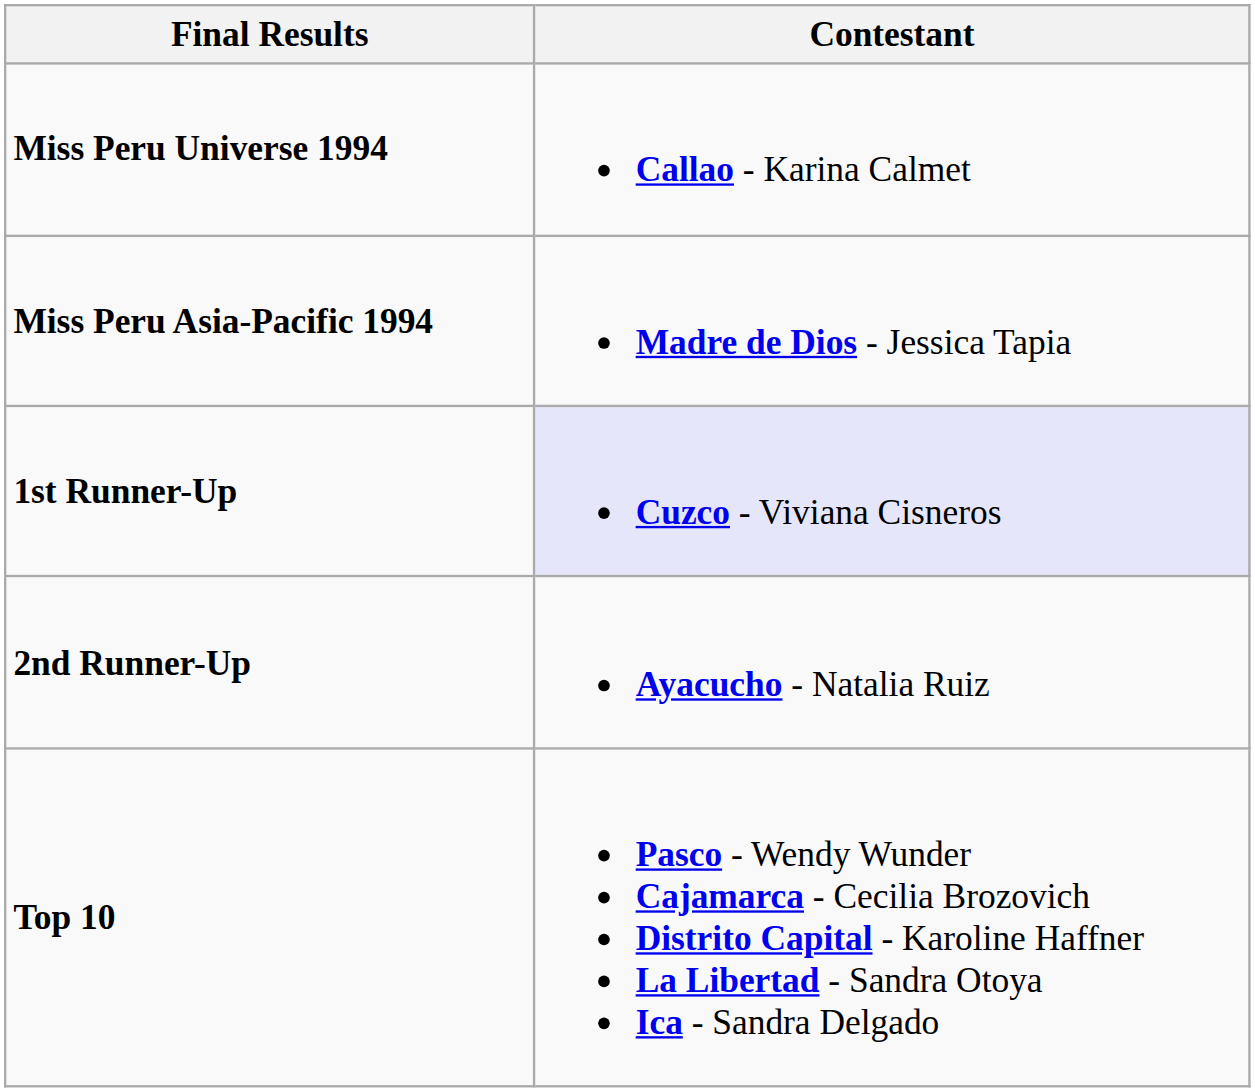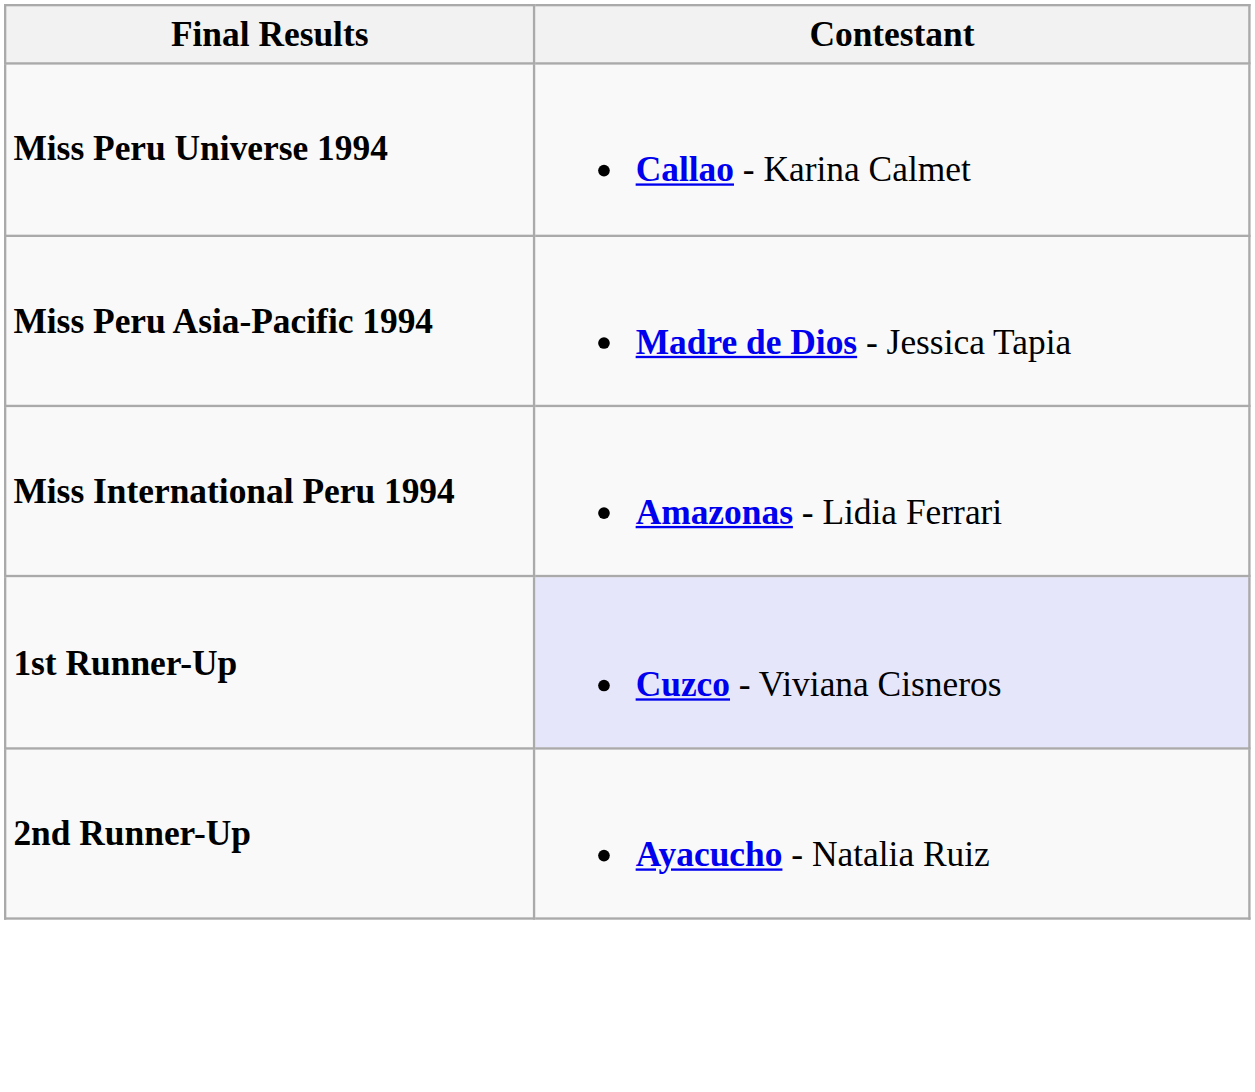 <table class="wikitable sortable" style="font-size:95%;">
 <tr>
 <th width="220">Final Results</th>
 <th width="300">Contestant</th>
 </tr>
 <tr>
 <td><strong>Miss Peru Universe 1994</strong></td>
 <td><br><ul><li> <strong><a href='#'>Callao</a></strong> - Karina Calmet</li></ul></td>
 </tr>
 <tr>
 <td><strong>Miss Peru Asia-Pacific 1994</strong></td>
 <td><br><ul><li> <strong><a href='#'>Madre de Dios</a></strong> - Jessica Tapia</li></ul></td>
 </tr>
 <tr>
+<td><strong>Miss International Peru 1994</strong></td>
+<td><br><ul><li> <strong><a href='#'>Amazonas</a></strong> - Lidia Ferrari</li></ul></td>
+</tr>
+<tr>
 <td><strong>1st Runner-Up</strong></td>
 <td style="background: lavender;"><br><ul><li> <strong><a href='#'>Cuzco</a></strong> - Viviana Cisneros</li></ul></td>
 </tr>
 <tr>
 <td><strong>2nd Runner-Up</strong></td>
 <td><br><ul><li> <strong><a href='#'>Ayacucho</a></strong> - Natalia Ruiz</li></ul></td>
 </tr>
-<tr>
-<td><strong>Top 10</strong></td>
-<td><br><ul><li> <strong><a href='#'>Pasco</a></strong> - Wendy Wunder</li><li> <strong><a href='#'>Cajamarca</a></strong> - Cecilia Brozovich</li><li> <strong><a href='#'>Distrito Capital</a></strong> - Karoline Haffner</li><li> <strong><a href='#'>La Libertad</a></strong> - Sandra Otoya</li><li> <strong><a href='#'>Ica</a></strong> - Sandra Delgado</li></ul></td>
-</tr>
 </table>
